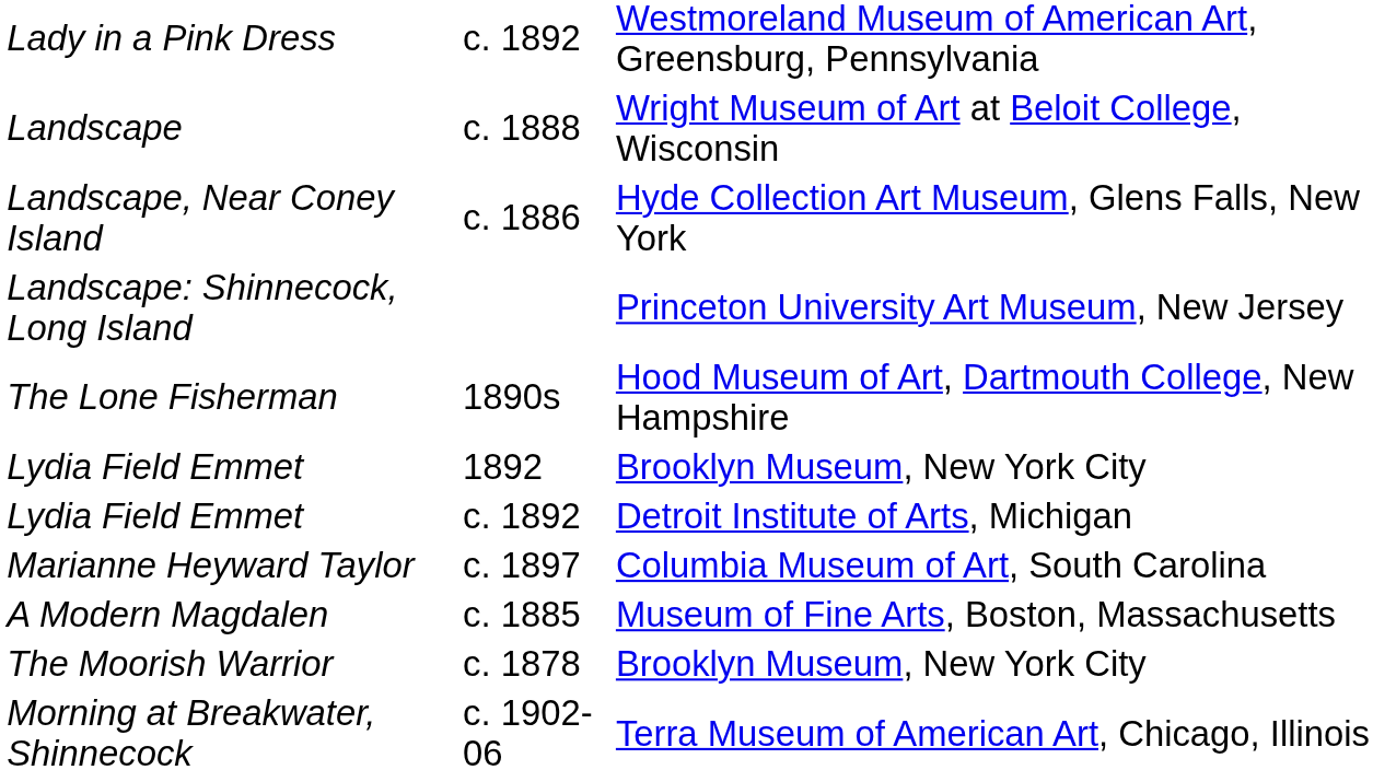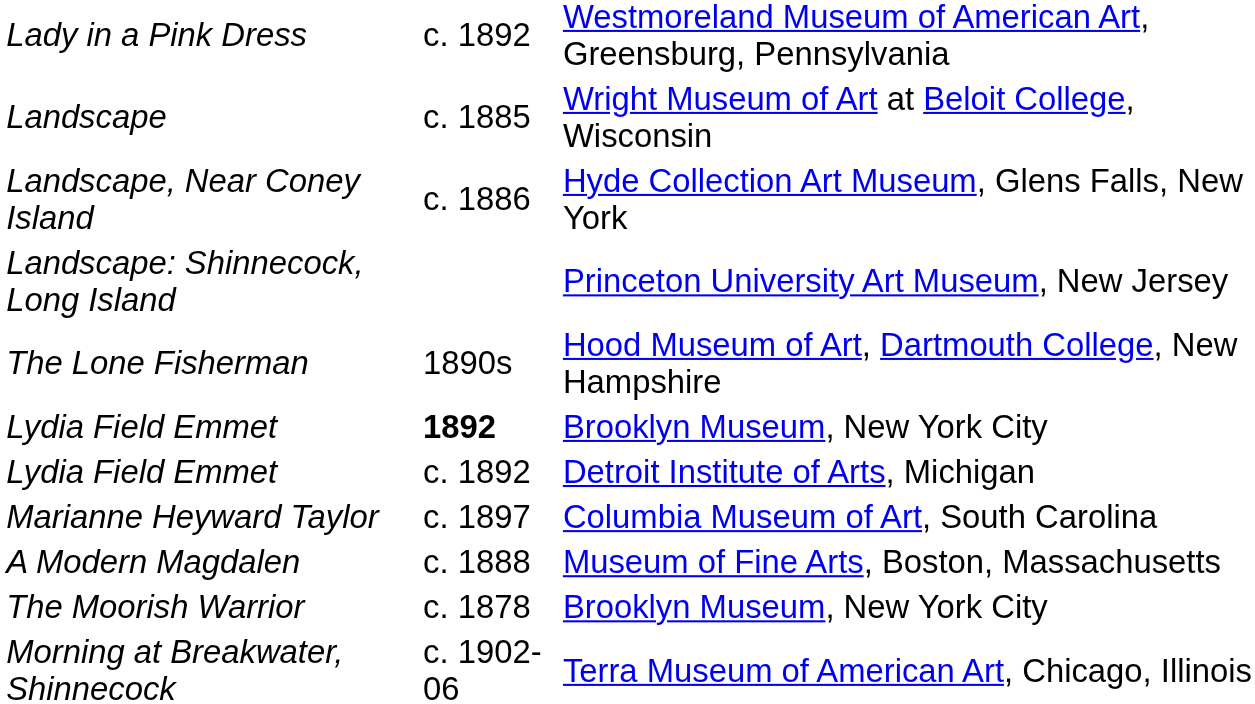 <table>
 <tr>
 <td><em>Lady in a Pink Dress</em></td>
 <td>c. 1892</td>
 <td><a href='#'>Westmoreland Museum of American Art</a>, Greensburg, Pennsylvania</td>
 </tr>
 <tr>
 <td><em>Landscape</em></td>
-<td>c. 1888</td>
+<td>c. 1885</td>
 <td><a href='#'>Wright Museum of Art</a> at <a href='#'>Beloit College</a>, Wisconsin</td>
 </tr>
 <tr>
 <td><em>Landscape, Near Coney Island</em></td>
 <td>c. 1886</td>
 <td><a href='#'>Hyde Collection Art Museum</a>, Glens Falls, New York</td>
 </tr>
 <tr>
 <td><em>Landscape: Shinnecock, Long Island</em></td>
 <td></td>
 <td><a href='#'>Princeton University Art Museum</a>, New Jersey</td>
 </tr>
 <tr>
 <td><em>The Lone Fisherman</em></td>
 <td>1890s</td>
 <td><a href='#'>Hood Museum of Art</a>, <a href='#'>Dartmouth College</a>, New Hampshire</td>
 </tr>
 <tr>
 <td><em>Lydia Field Emmet</em></td>
-<td>1892</td>
+<td><strong>1892</strong></td>
 <td><a href='#'>Brooklyn Museum</a>, New York City</td>
 </tr>
 <tr>
 <td><em>Lydia Field Emmet</em></td>
 <td>c. 1892</td>
 <td><a href='#'>Detroit Institute of Arts</a>, Michigan</td>
 </tr>
 <tr>
 <td><em>Marianne Heyward Taylor</em></td>
 <td>c. 1897</td>
 <td><a href='#'>Columbia Museum of Art</a>, South Carolina</td>
 </tr>
 <tr>
 <td><em>A Modern Magdalen</em></td>
-<td>c. 1885</td>
+<td>c. 1888</td>
 <td><a href='#'>Museum of Fine Arts</a>, Boston, Massachusetts</td>
 </tr>
 <tr>
 <td><em>The Moorish Warrior</em></td>
 <td>c. 1878</td>
 <td><a href='#'>Brooklyn Museum</a>, New York City</td>
 </tr>
 <tr>
 <td><em>Morning at Breakwater, Shinnecock</em></td>
 <td>c. 1902-06</td>
 <td><a href='#'>Terra Museum of American Art</a>, Chicago, Illinois</td>
 </tr>
 </table>
